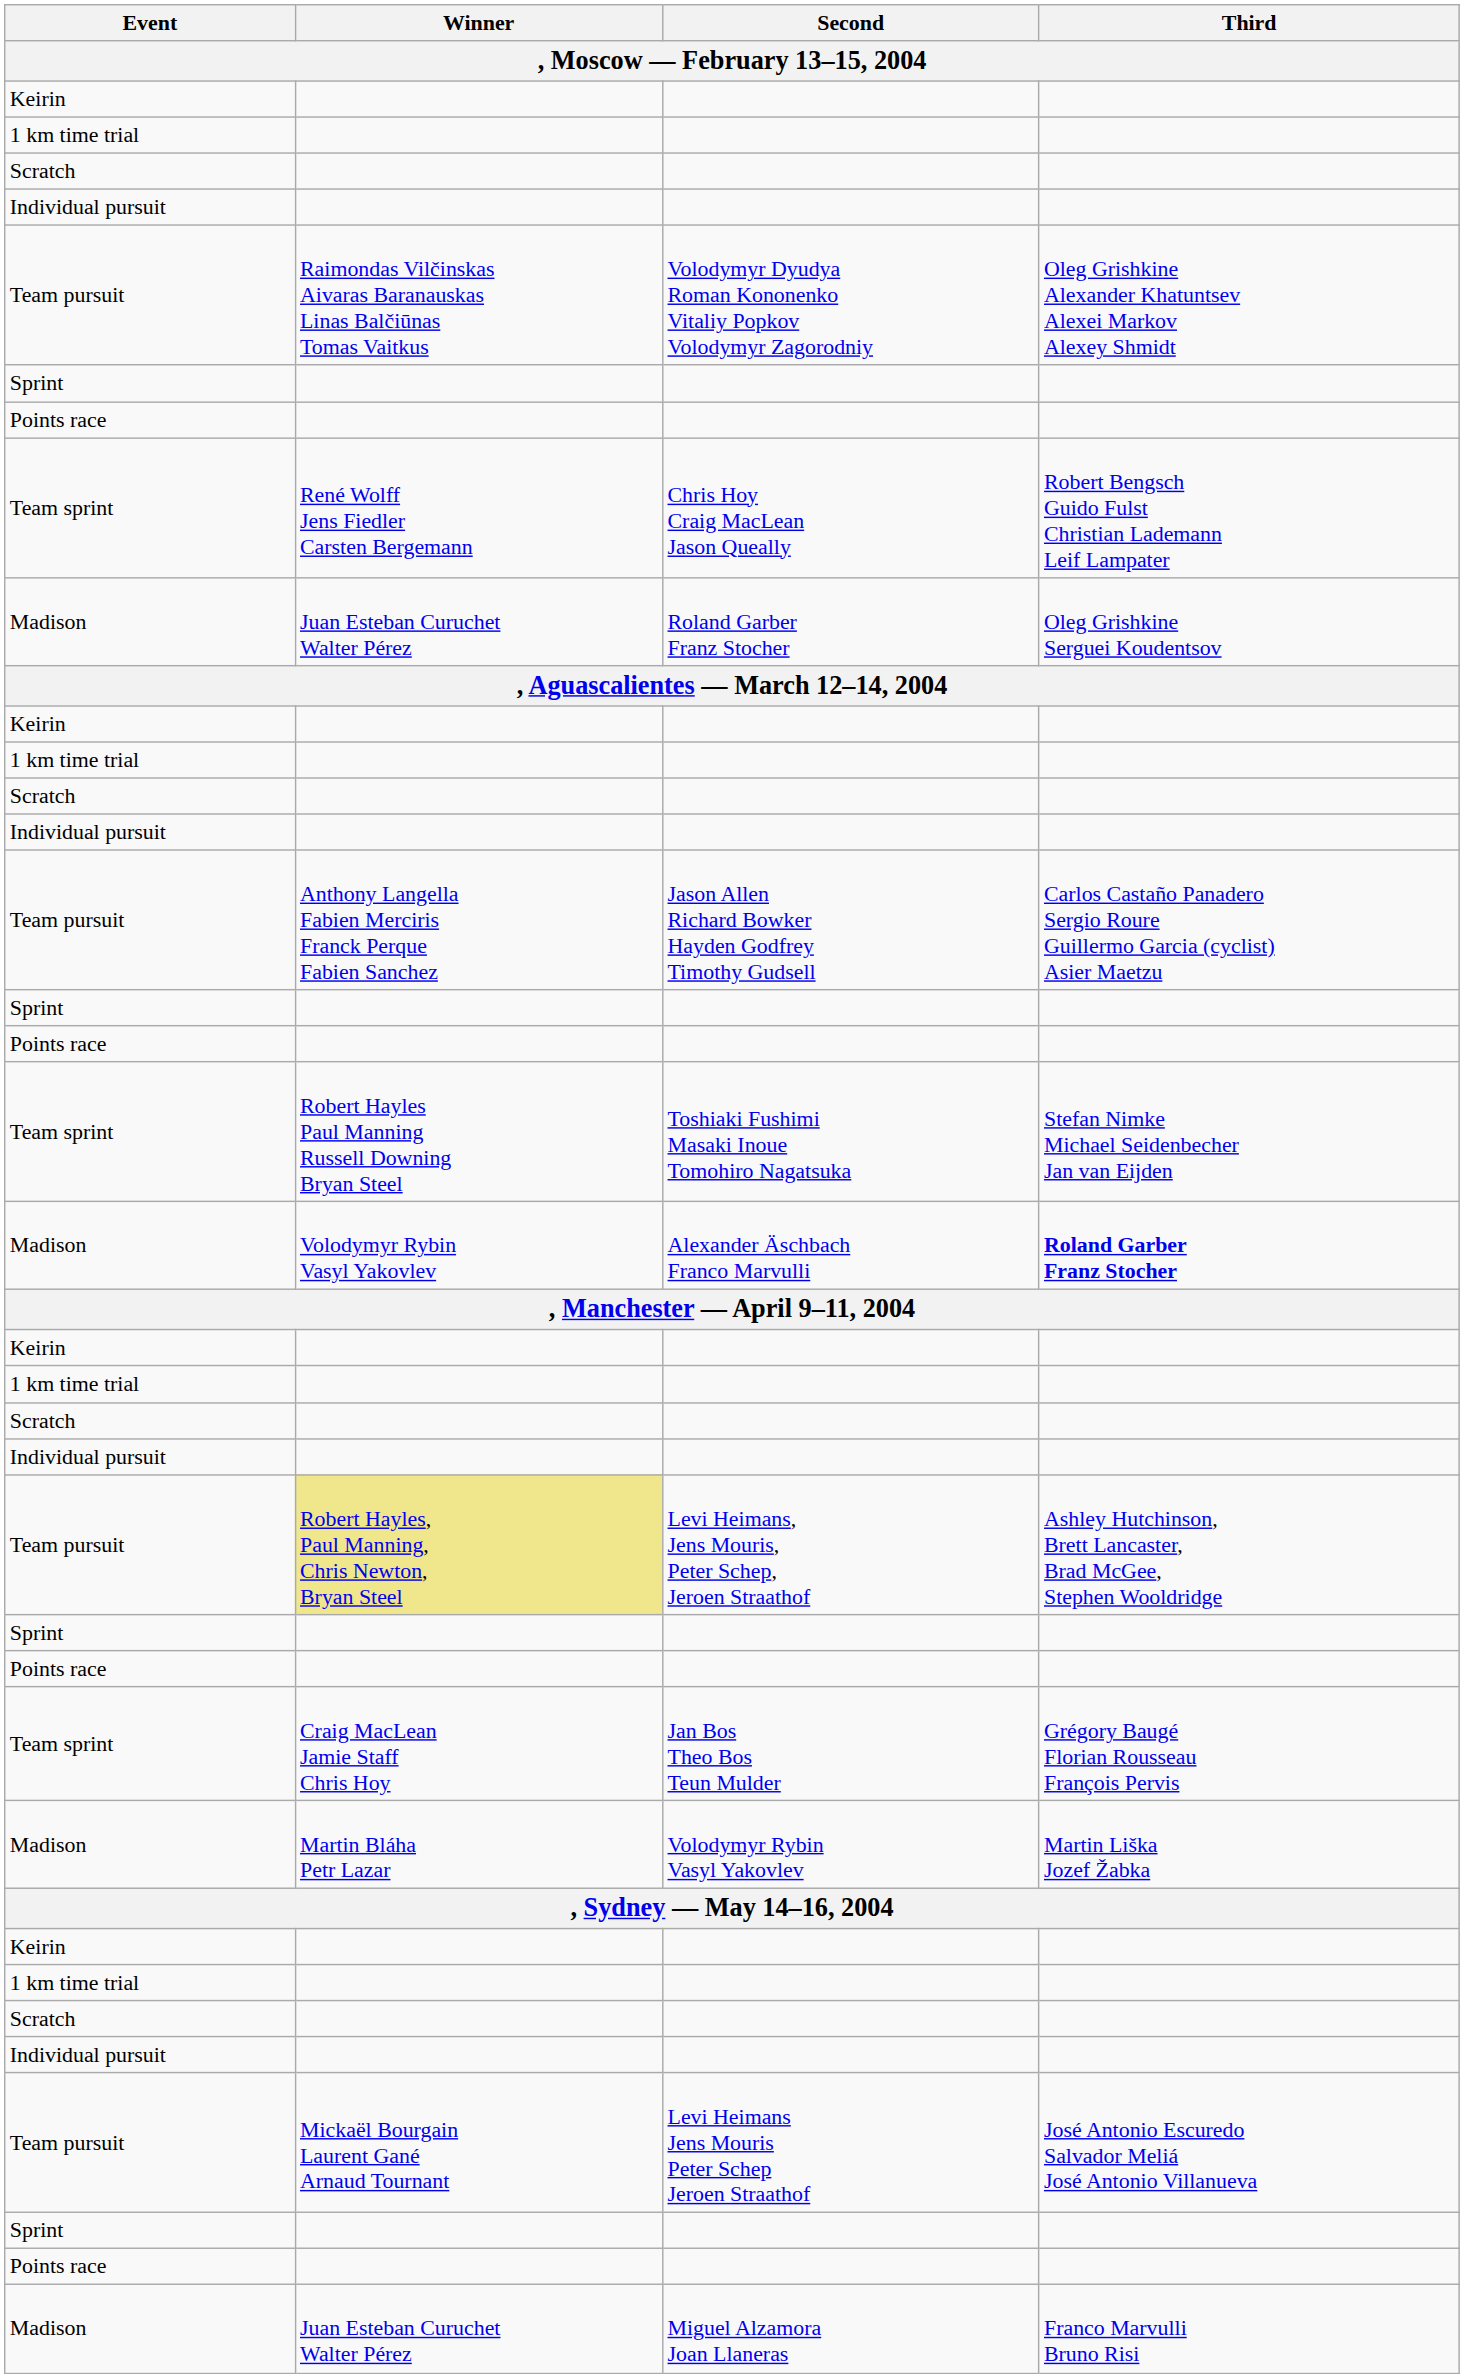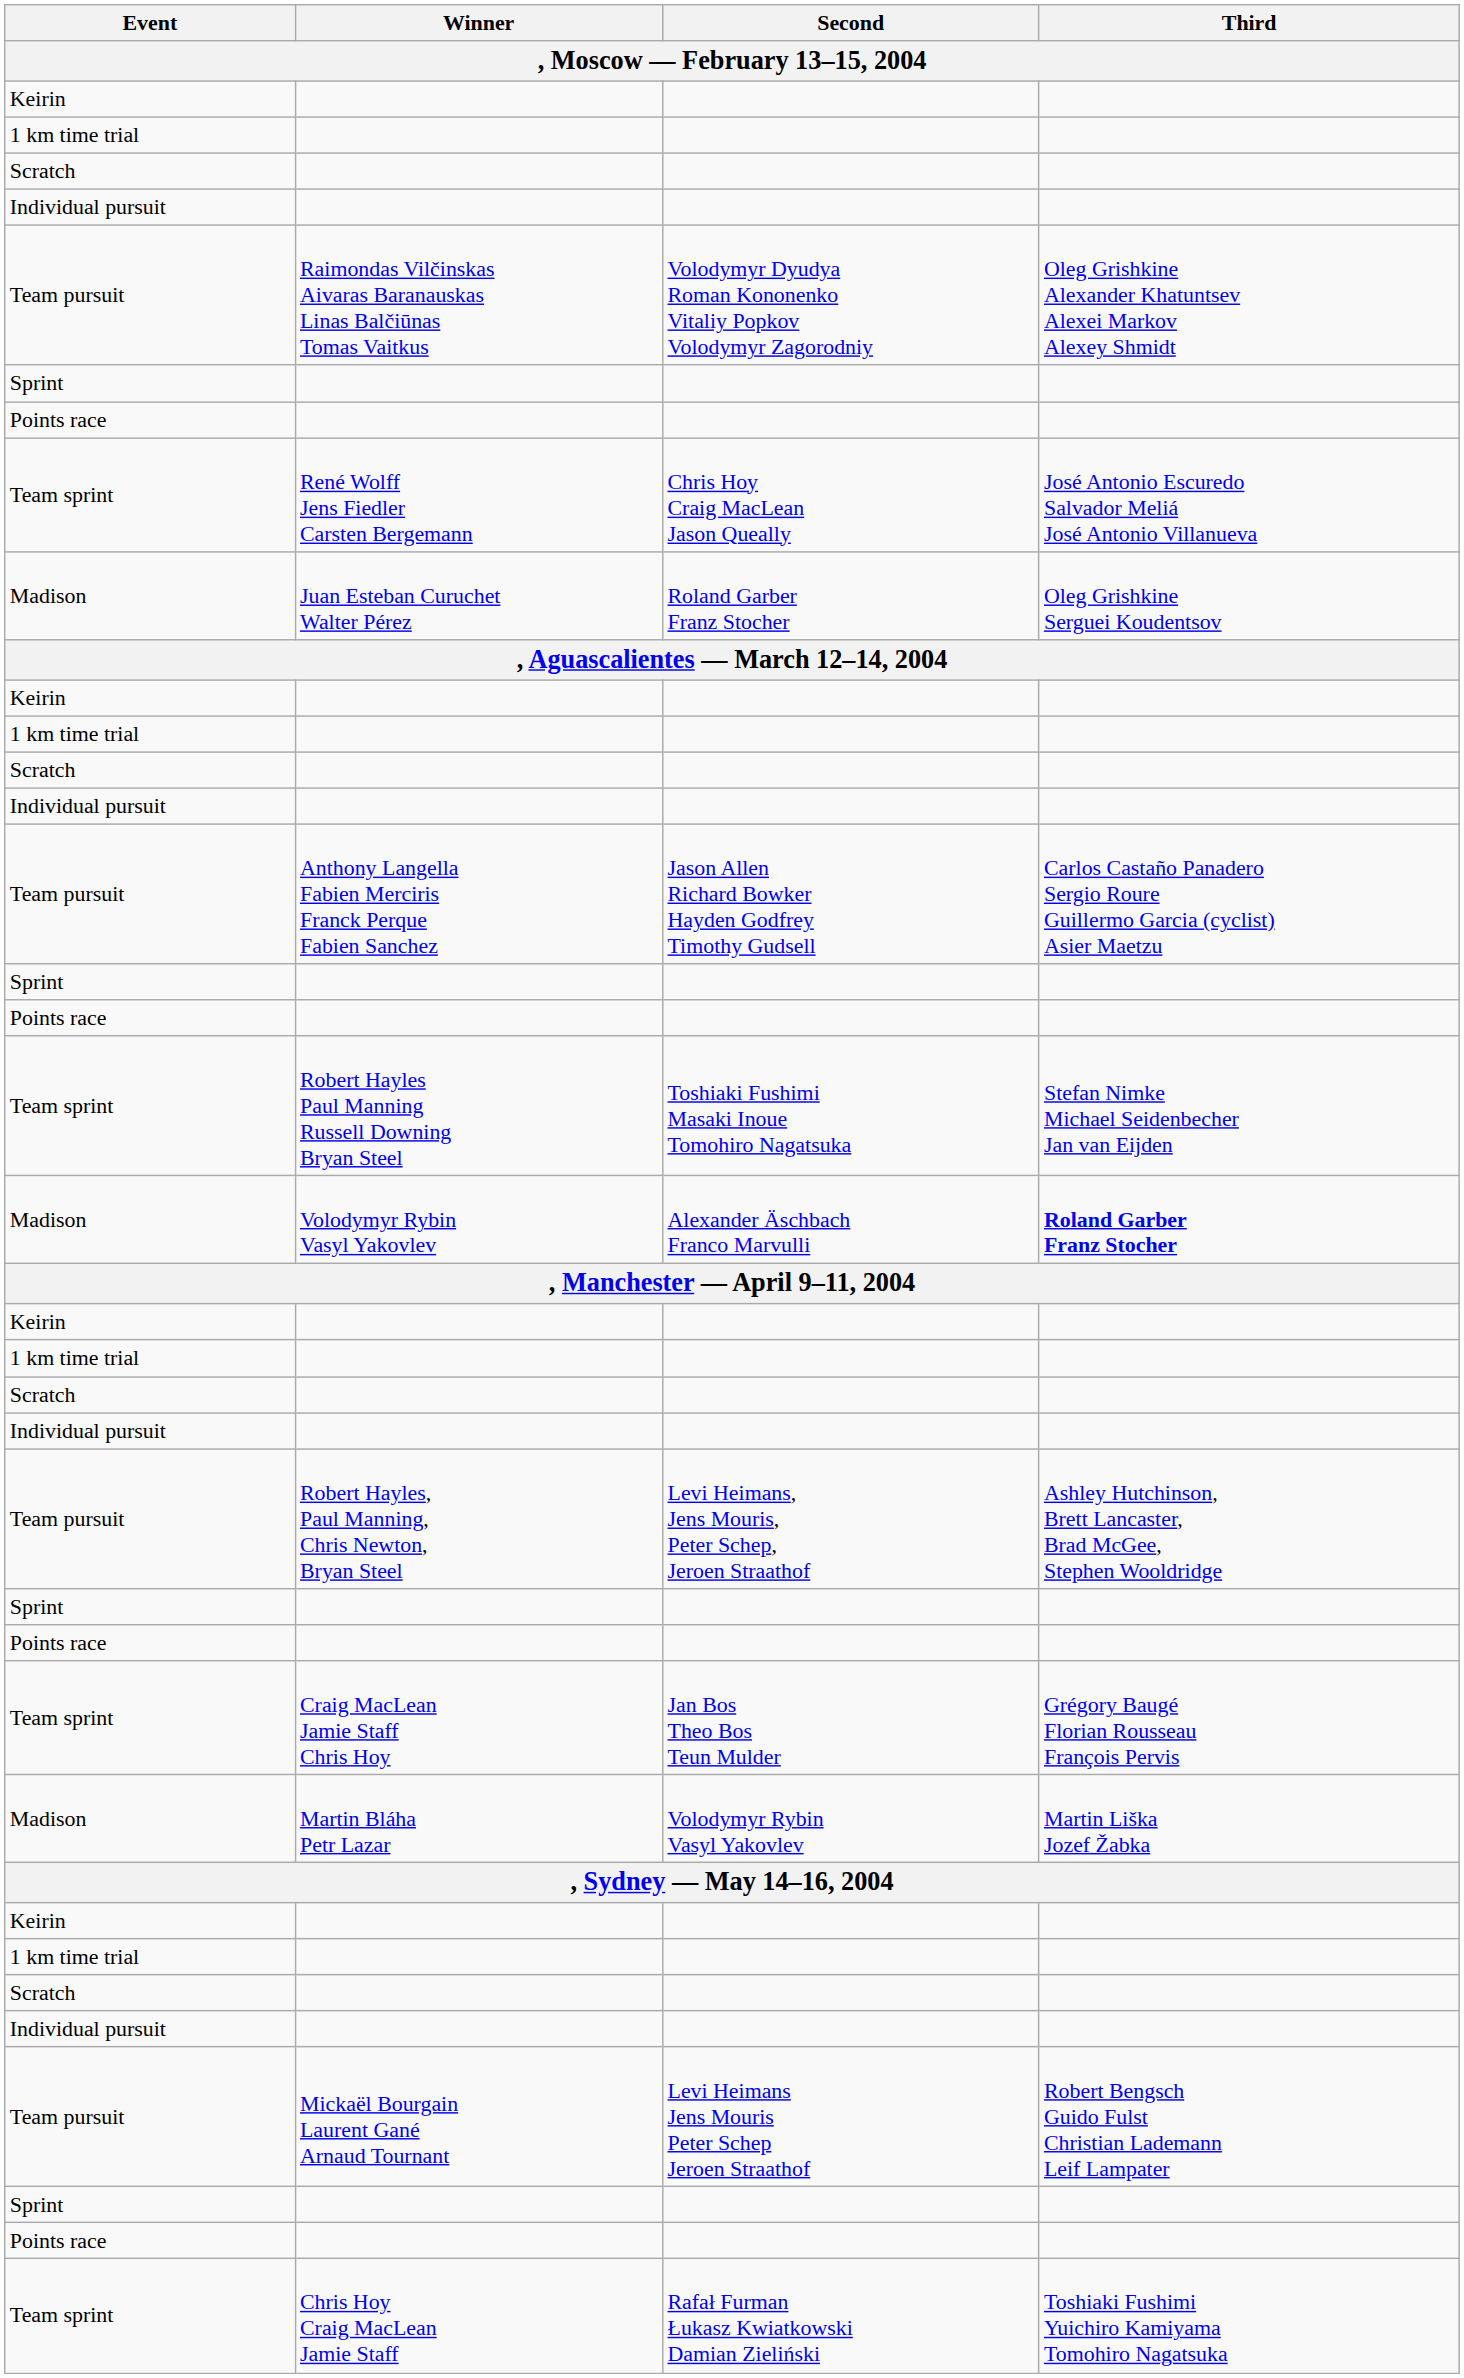 <table class=wikitable style="font-size:95%" width="80%">
 <tr>
 <th>Event</th>
 <th>Winner</th>
 <th>Second</th>
 <th>Third</th>
 </tr>
 <tr>
 <th colspan=4><big>, Moscow — February 13–15, 2004</big></th>
 </tr>
 <tr>
 <td>Keirin</td>
 <td></td>
 <td></td>
 <td></td>
 </tr>
 <tr>
 <td>1 km time trial</td>
 <td></td>
 <td></td>
 <td></td>
 </tr>
 <tr>
 <td>Scratch</td>
 <td></td>
 <td></td>
 <td></td>
 </tr>
 <tr>
 <td>Individual pursuit</td>
 <td></td>
 <td></td>
 <td></td>
 </tr>
 <tr>
 <td>Team pursuit</td>
 <td><br> <a href='#'>Raimondas Vilčinskas</a><br> <a href='#'>Aivaras Baranauskas</a><br> <a href='#'>Linas Balčiūnas</a><br> <a href='#'>Tomas Vaitkus</a></td>
 <td><br> <a href='#'>Volodymyr Dyudya</a><br> <a href='#'>Roman Kononenko</a><br> <a href='#'>Vitaliy Popkov</a><br> <a href='#'>Volodymyr Zagorodniy</a></td>
 <td><br> <a href='#'>Oleg Grishkine</a><br> <a href='#'>Alexander Khatuntsev</a><br> <a href='#'>Alexei Markov</a><br> <a href='#'>Alexey Shmidt</a></td>
 </tr>
 <tr>
 <td>Sprint</td>
 <td></td>
 <td></td>
 <td></td>
 </tr>
 <tr>
 <td>Points race</td>
 <td></td>
 <td></td>
 <td></td>
 </tr>
 <tr>
 <td>Team sprint</td>
 <td><br> <a href='#'>René Wolff</a><br> <a href='#'>Jens Fiedler</a> <br> <a href='#'>Carsten Bergemann</a></td>
 <td><br> <a href='#'>Chris Hoy</a><br> <a href='#'>Craig MacLean</a><br> <a href='#'>Jason Queally</a></td>
-<td><br><a href='#'>Robert Bengsch</a><br><a href='#'>Guido Fulst</a><br><a href='#'>Christian Lademann</a><br><a href='#'>Leif Lampater</a></td>
+<td><br> <a href='#'>José Antonio Escuredo</a><br> <a href='#'>Salvador Meliá</a><br> <a href='#'>José Antonio Villanueva</a></td>
 </tr>
 <tr>
 <td>Madison</td>
 <td><br> <a href='#'>Juan Esteban Curuchet</a><br> <a href='#'>Walter Pérez</a></td>
 <td><br> <a href='#'>Roland Garber</a><br> <a href='#'>Franz Stocher</a></td>
 <td><br> <a href='#'>Oleg Grishkine</a><br> <a href='#'>Serguei Koudentsov</a></td>
 </tr>
 <tr>
 <th colspan=4><big>, <a href='#'>Aguascalientes</a> — March 12–14, 2004</big></th>
 </tr>
 <tr>
 <td>Keirin</td>
 <td></td>
 <td></td>
 <td></td>
 </tr>
 <tr>
 <td>1 km time trial</td>
 <td></td>
 <td></td>
 <td></td>
 </tr>
 <tr>
 <td>Scratch</td>
 <td></td>
 <td></td>
 <td></td>
 </tr>
 <tr>
 <td>Individual pursuit</td>
 <td></td>
 <td></td>
 <td></td>
 </tr>
 <tr>
 <td>Team pursuit</td>
 <td><br> <a href='#'>Anthony Langella</a><br> <a href='#'>Fabien Merciris</a><br> <a href='#'>Franck Perque</a><br> <a href='#'>Fabien Sanchez</a></td>
 <td><br> <a href='#'>Jason Allen</a><br> <a href='#'>Richard Bowker</a><br> <a href='#'>Hayden Godfrey</a><br> <a href='#'>Timothy Gudsell</a></td>
 <td><br> <a href='#'>Carlos Castaño Panadero</a><br> <a href='#'>Sergio Roure</a><br> <a href='#'>Guillermo Garcia (cyclist)</a><br> <a href='#'>Asier Maetzu</a></td>
 </tr>
 <tr>
 <td>Sprint</td>
 <td></td>
 <td></td>
 <td></td>
 </tr>
 <tr>
 <td>Points race</td>
 <td></td>
 <td></td>
 <td></td>
 </tr>
 <tr>
 <td>Team sprint</td>
 <td><br><a href='#'>Robert Hayles</a><br><a href='#'>Paul Manning</a><br><a href='#'>Russell Downing</a><br><a href='#'>Bryan Steel</a></td>
 <td><br> <a href='#'>Toshiaki Fushimi</a><br> <a href='#'>Masaki Inoue</a><br> <a href='#'>Tomohiro Nagatsuka</a></td>
 <td><br> <a href='#'>Stefan Nimke</a><br> <a href='#'>Michael Seidenbecher</a><br> <a href='#'>Jan van Eijden</a></td>
 </tr>
 <tr>
 <td>Madison</td>
 <td><br> <a href='#'>Volodymyr Rybin</a><br> <a href='#'>Vasyl Yakovlev</a></td>
 <td><br> <a href='#'>Alexander Äschbach</a><br> <a href='#'>Franco Marvulli</a></td>
 <td><strong><br> <a href='#'>Roland Garber</a><br> <a href='#'>Franz Stocher</a></strong></td>
 </tr>
 <tr>
 <th colspan=4><big>, <a href='#'>Manchester</a> — April 9–11, 2004</big></th>
 </tr>
 <tr>
 <td>Keirin</td>
 <td></td>
 <td></td>
 <td></td>
 </tr>
 <tr>
 <td>1 km time trial</td>
 <td></td>
 <td></td>
 <td></td>
 </tr>
 <tr>
 <td>Scratch</td>
 <td></td>
 <td></td>
 <td></td>
 </tr>
 <tr>
 <td>Individual pursuit</td>
 <td></td>
 <td></td>
 <td></td>
 </tr>
 <tr>
 <td>Team pursuit</td>
-<td style="background: khaki;"><br><a href='#'>Robert Hayles</a>,<br><a href='#'>Paul Manning</a>,<br><a href='#'>Chris Newton</a>,<br><a href='#'>Bryan Steel</a></td>
+<td><br><a href='#'>Robert Hayles</a>,<br><a href='#'>Paul Manning</a>,<br><a href='#'>Chris Newton</a>,<br><a href='#'>Bryan Steel</a></td>
 <td><br><a href='#'>Levi Heimans</a>,<br><a href='#'>Jens Mouris</a>,<br><a href='#'>Peter Schep</a>,<br><a href='#'>Jeroen Straathof</a></td>
 <td><br><a href='#'>Ashley Hutchinson</a>,<br><a href='#'>Brett Lancaster</a>,<br><a href='#'>Brad McGee</a>,<br><a href='#'>Stephen Wooldridge</a></td>
 </tr>
 <tr>
 <td>Sprint</td>
 <td></td>
 <td></td>
 <td></td>
 </tr>
 <tr>
 <td>Points race</td>
 <td></td>
 <td></td>
 <td></td>
 </tr>
 <tr>
 <td>Team sprint</td>
 <td><br><a href='#'>Craig MacLean</a><br><a href='#'>Jamie Staff</a><br><a href='#'>Chris Hoy</a></td>
 <td><br><a href='#'>Jan Bos</a><br><a href='#'>Theo Bos</a><br><a href='#'>Teun Mulder</a></td>
 <td><br><a href='#'>Grégory Baugé</a><br><a href='#'>Florian Rousseau</a><br><a href='#'>François Pervis</a></td>
 </tr>
 <tr>
 <td>Madison</td>
 <td><br><a href='#'>Martin Bláha</a><br><a href='#'>Petr Lazar</a></td>
 <td><br><a href='#'>Volodymyr Rybin</a><br><a href='#'>Vasyl Yakovlev</a></td>
 <td><br><a href='#'>Martin Liška</a><br><a href='#'>Jozef Žabka</a></td>
 </tr>
 <tr>
 <th colspan=4><big>, <a href='#'>Sydney</a> — May 14–16, 2004</big></th>
 </tr>
 <tr>
 <td>Keirin</td>
 <td></td>
 <td></td>
 <td></td>
 </tr>
 <tr>
 <td>1 km time trial</td>
 <td></td>
 <td></td>
 <td></td>
 </tr>
 <tr>
 <td>Scratch</td>
 <td></td>
 <td></td>
 <td></td>
 </tr>
 <tr>
 <td>Individual pursuit</td>
 <td></td>
 <td></td>
 <td></td>
 </tr>
 <tr>
 <td>Team pursuit</td>
 <td><br> <a href='#'>Mickaël Bourgain</a><br> <a href='#'>Laurent Gané</a><br> <a href='#'>Arnaud Tournant</a></td>
 <td><br><a href='#'>Levi Heimans</a><br><a href='#'>Jens Mouris</a><br><a href='#'>Peter Schep</a><br><a href='#'>Jeroen Straathof</a></td>
-<td><br> <a href='#'>José Antonio Escuredo</a><br> <a href='#'>Salvador Meliá</a><br> <a href='#'>José Antonio Villanueva</a></td>
+<td><br><a href='#'>Robert Bengsch</a><br><a href='#'>Guido Fulst</a><br><a href='#'>Christian Lademann</a><br><a href='#'>Leif Lampater</a></td>
 </tr>
 <tr>
 <td>Sprint</td>
 <td></td>
 <td></td>
 <td></td>
 </tr>
 <tr>
 <td>Points race</td>
 <td></td>
 <td></td>
 <td></td>
 </tr>
 <tr>
-<td>Madison</td>
-<td><br><a href='#'>Juan Esteban Curuchet</a><br><a href='#'>Walter Pérez</a></td>
-<td><br><a href='#'>Miguel Alzamora</a><br><a href='#'>Joan Llaneras</a></td>
-<td><br><a href='#'>Franco Marvulli</a><br><a href='#'>Bruno Risi</a></td>
+<td>Team sprint</td>
+<td><br><a href='#'>Chris Hoy</a><br><a href='#'>Craig MacLean</a><br><a href='#'>Jamie Staff</a></td>
+<td><br><a href='#'>Rafał Furman</a><br><a href='#'>Łukasz Kwiatkowski</a><br><a href='#'>Damian Zieliński</a></td>
+<td><br><a href='#'>Toshiaki Fushimi</a><br><a href='#'>Yuichiro Kamiyama</a><br><a href='#'>Tomohiro Nagatsuka</a></td>
 </tr>
 </table>
